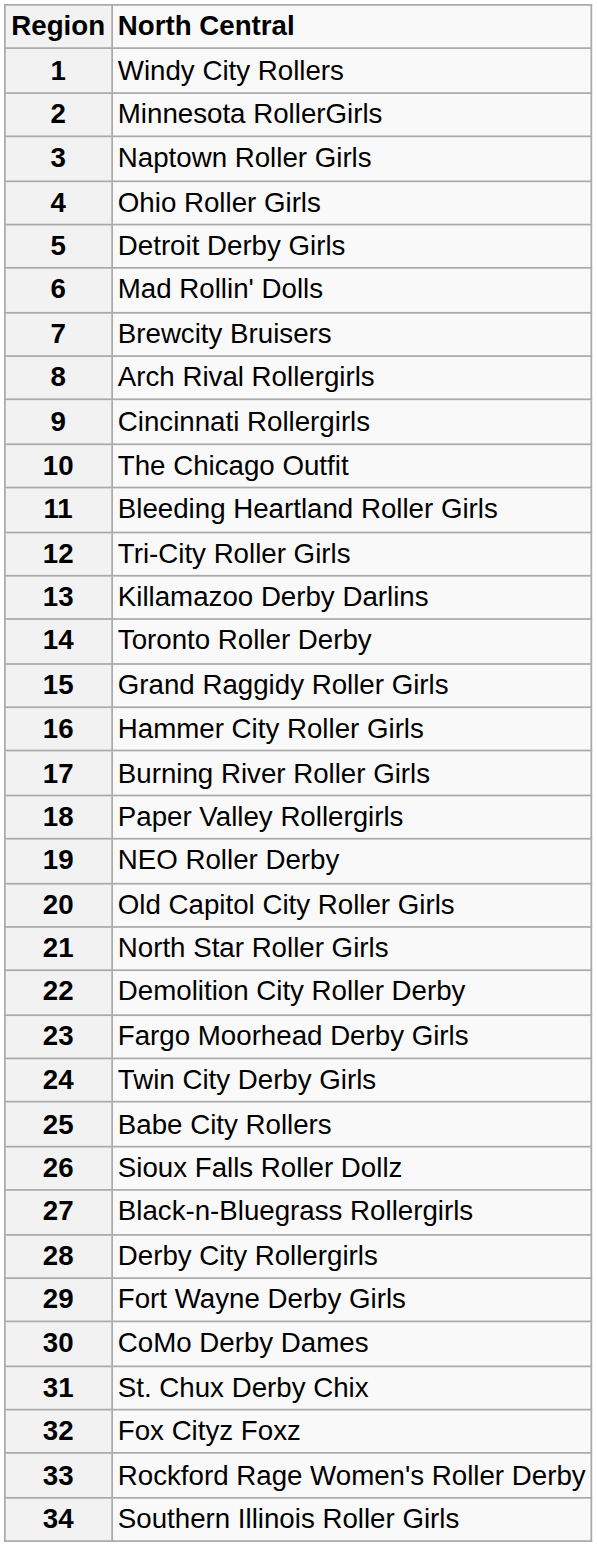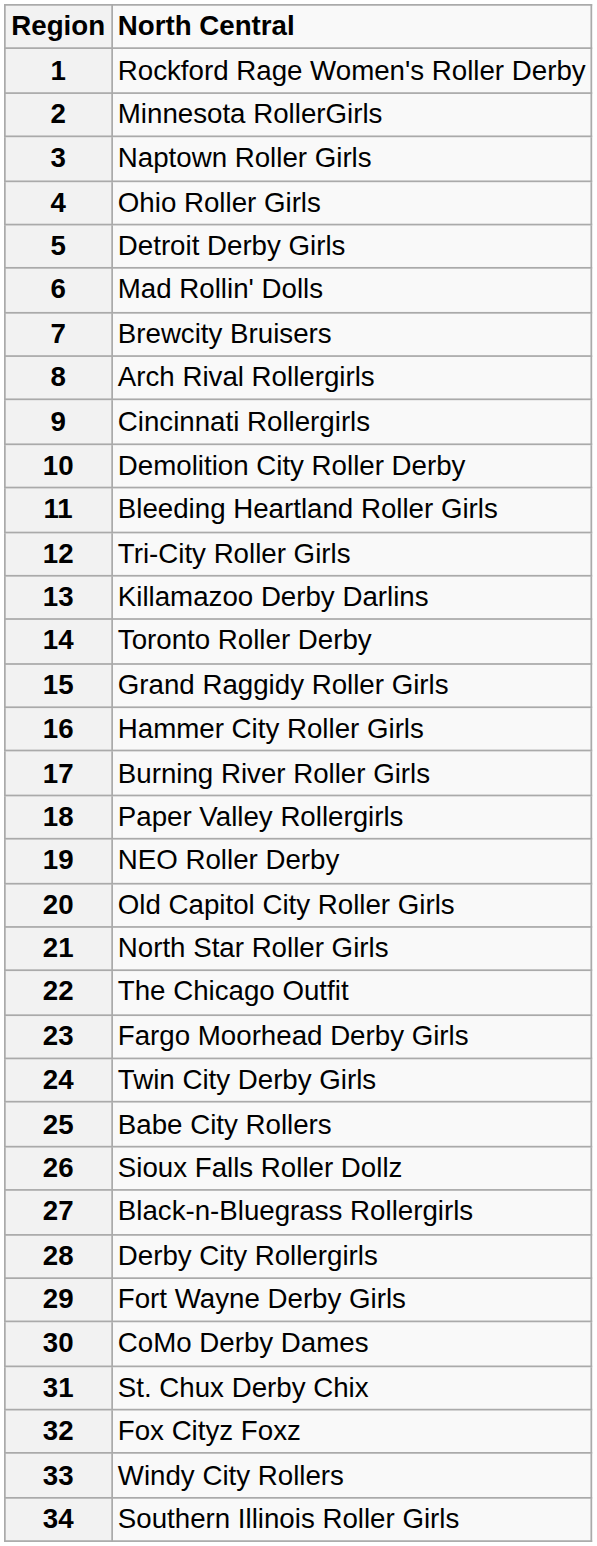 <table class="wikitable">
 <tr>
 <th>Region</th>
 <td><strong>North Central</strong></td>
 </tr>
 <tr>
 <th scope="row">1</th>
-<td>Windy City Rollers</td>
+<td>Rockford Rage Women's Roller Derby</td>
 </tr>
 <tr>
 <th scope="row">2</th>
 <td>Minnesota RollerGirls</td>
 </tr>
 <tr>
 <th scope="row">3</th>
 <td>Naptown Roller Girls</td>
 </tr>
 <tr>
 <th scope="row">4</th>
 <td>Ohio Roller Girls</td>
 </tr>
 <tr>
 <th scope="row">5</th>
 <td>Detroit Derby Girls</td>
 </tr>
 <tr>
 <th scope="row">6</th>
 <td>Mad Rollin' Dolls</td>
 </tr>
 <tr>
 <th scope="row">7</th>
 <td>Brewcity Bruisers</td>
 </tr>
 <tr>
 <th scope="row">8</th>
 <td>Arch Rival Rollergirls</td>
 </tr>
 <tr>
 <th scope="row">9</th>
 <td>Cincinnati Rollergirls</td>
 </tr>
 <tr>
 <th scope="row">10</th>
-<td>The Chicago Outfit</td>
+<td>Demolition City Roller Derby</td>
 </tr>
 <tr>
 <th scope="row">11</th>
 <td>Bleeding Heartland Roller Girls</td>
 </tr>
 <tr>
 <th scope="row">12</th>
 <td>Tri-City Roller Girls</td>
 </tr>
 <tr>
 <th scope="row">13</th>
 <td>Killamazoo Derby Darlins</td>
 </tr>
 <tr>
 <th scope="row">14</th>
 <td>Toronto Roller Derby</td>
 </tr>
 <tr>
 <th scope="row">15</th>
 <td>Grand Raggidy Roller Girls</td>
 </tr>
 <tr>
 <th scope="row">16</th>
 <td>Hammer City Roller Girls</td>
 </tr>
 <tr>
 <th scope="row">17</th>
 <td>Burning River Roller Girls</td>
 </tr>
 <tr>
 <th scope="row">18</th>
 <td>Paper Valley Rollergirls</td>
 </tr>
 <tr>
 <th scope="row">19</th>
 <td>NEO Roller Derby</td>
 </tr>
 <tr>
 <th scope="row">20</th>
 <td>Old Capitol City Roller Girls</td>
 </tr>
 <tr>
 <th scope="row">21</th>
 <td>North Star Roller Girls</td>
 </tr>
 <tr>
 <th scope="row">22</th>
-<td>Demolition City Roller Derby</td>
+<td>The Chicago Outfit</td>
 </tr>
 <tr>
 <th scope="row">23</th>
 <td>Fargo Moorhead Derby Girls</td>
 </tr>
 <tr>
 <th scope="row">24</th>
 <td>Twin City Derby Girls</td>
 </tr>
 <tr>
 <th scope="row">25</th>
 <td>Babe City Rollers</td>
 </tr>
 <tr>
 <th scope="row">26</th>
 <td>Sioux Falls Roller Dollz</td>
 </tr>
 <tr>
 <th scope="row">27</th>
 <td>Black-n-Bluegrass Rollergirls</td>
 </tr>
 <tr>
 <th scope="row">28</th>
 <td>Derby City Rollergirls</td>
 </tr>
 <tr>
 <th scope="row">29</th>
 <td>Fort Wayne Derby Girls</td>
 </tr>
 <tr>
 <th score="row">30</th>
 <td>CoMo Derby Dames</td>
 </tr>
 <tr>
 <th score="row">31</th>
 <td>St. Chux Derby Chix</td>
 </tr>
 <tr>
 <th score="row">32</th>
 <td>Fox Cityz Foxz</td>
 </tr>
 <tr>
 <th score="row">33</th>
-<td>Rockford Rage Women's Roller Derby</td>
+<td>Windy City Rollers</td>
 </tr>
 <tr>
 <th score="row">34</th>
 <td>Southern Illinois Roller Girls</td>
 </tr>
 </table>
